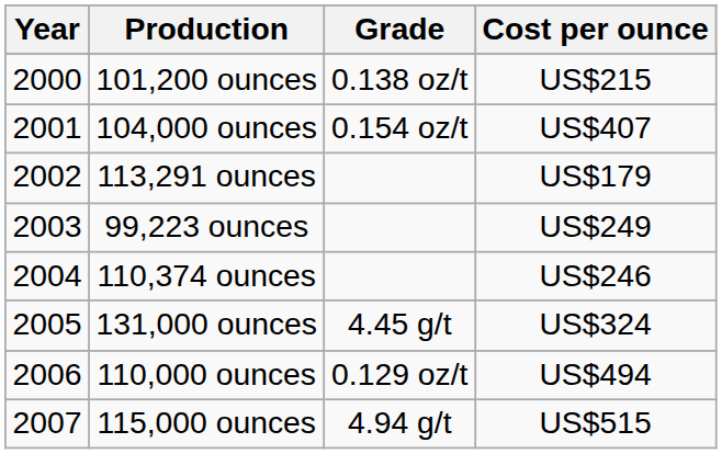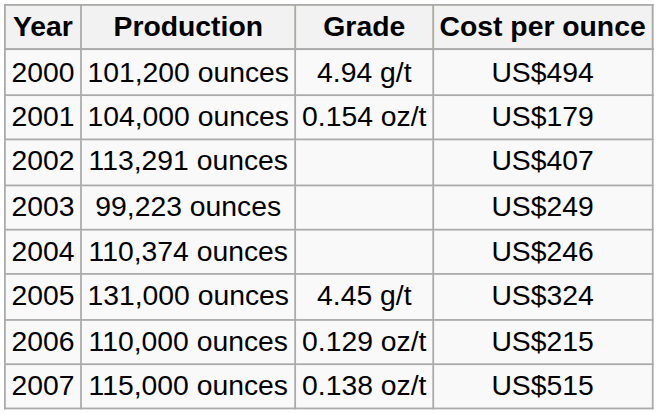 <table class="wikitable">
 <tr style="text-align:center; background:#daa520;">
 <th>Year</th>
 <th>Production</th>
 <th>Grade</th>
 <th>Cost per ounce</th>
 </tr>
 <tr style="text-align:center;">
 </tr>
 <tr align="center">
 <td>2000</td>
 <td>101,200 ounces</td>
-<td>0.138 oz/t</td>
-<td>US$215</td>
+<td>4.94 g/t</td>
+<td>US$494</td>
 </tr>
 <tr style="text-align:center;">
 <td>2001</td>
 <td>104,000 ounces</td>
 <td>0.154 oz/t</td>
-<td>US$407</td>
+<td>US$179</td>
 </tr>
 <tr style="text-align:center;">
 <td>2002</td>
 <td>113,291 ounces</td>
 <td></td>
-<td>US$179</td>
+<td>US$407</td>
 </tr>
 <tr style="text-align:center;">
 <td>2003</td>
 <td>99,223 ounces</td>
 <td></td>
 <td>US$249</td>
 </tr>
 <tr style="text-align:center;">
 <td>2004</td>
 <td>110,374 ounces</td>
 <td></td>
 <td>US$246</td>
 </tr>
 <tr style="text-align:center;">
 <td>2005</td>
 <td>131,000 ounces</td>
 <td>4.45 g/t</td>
 <td>US$324</td>
 </tr>
 <tr style="text-align:center;">
 <td>2006</td>
 <td>110,000 ounces</td>
 <td>0.129 oz/t</td>
-<td>US$494</td>
+<td>US$215</td>
 </tr>
 <tr style="text-align:center;">
 <td>2007</td>
 <td>115,000 ounces</td>
-<td>4.94 g/t</td>
+<td>0.138 oz/t</td>
 <td>US$515</td>
 </tr>
 </table>
